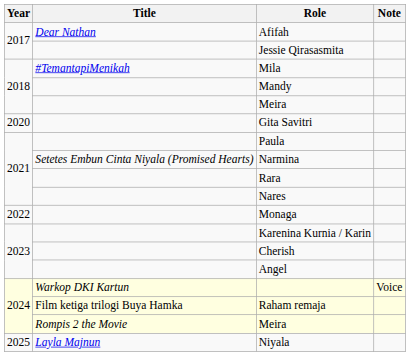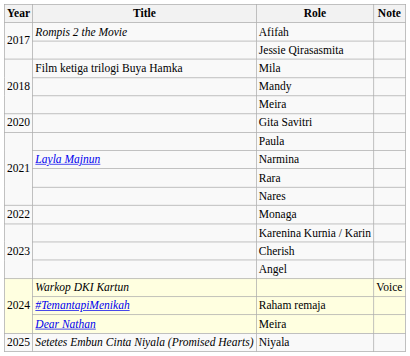 <table class="wikitable sortable">
 <tr>
 <th>Year</th>
 <th>Title</th>
 <th>Role</th>
 <th>Note</th>
 </tr>
 <tr>
 <td rowspan="2">2017</td>
-<td><em><a href='#'>Dear Nathan</a></em></td>
+<td><em>Rompis 2 the Movie</em></td>
 <td>Afifah</td>
 <td></td>
 </tr>
 <tr>
 <td></td>
 <td>Jessie Qirasasmita</td>
 <td></td>
 </tr>
 <tr>
 <td rowspan="3">2018</td>
-<td><em><a href='#'>#TemantapiMenikah</a></em></td>
+<td>Film ketiga trilogi Buya Hamka</td>
 <td>Mila</td>
 <td></td>
 </tr>
 <tr>
 <td></td>
 <td>Mandy</td>
 <td></td>
 </tr>
 <tr>
 <td></td>
 <td>Meira</td>
 <td></td>
 </tr>
 <tr>
 <td>2020</td>
 <td></td>
 <td>Gita Savitri</td>
 <td></td>
 </tr>
 <tr>
 <td rowspan="4">2021</td>
 <td></td>
 <td>Paula</td>
 <td></td>
 </tr>
 <tr>
-<td><em>Setetes Embun Cinta Niyala (Promised Hearts)</em></td>
+<td><em><a href='#'>Layla Majnun</a></em></td>
 <td>Narmina</td>
 <td></td>
 </tr>
 <tr>
 <td></td>
 <td>Rara</td>
 <td></td>
 </tr>
 <tr>
 <td></td>
 <td>Nares</td>
 <td></td>
 </tr>
 <tr>
 <td>2022</td>
 <td></td>
 <td>Monaga</td>
 <td></td>
 </tr>
 <tr>
 <td rowspan="3">2023</td>
 <td></td>
 <td>Karenina Kurnia / Karin</td>
 <td></td>
 </tr>
 <tr>
 <td></td>
 <td>Cherish</td>
 <td></td>
 </tr>
 <tr>
 <td></td>
 <td>Angel</td>
 <td></td>
 </tr>
 <tr style="background-color:#FFFFE0; color:black;">
 <td rowspan="3">2024</td>
 <td><em>Warkop DKI Kartun</em></td>
 <td></td>
 <td>Voice</td>
 </tr>
 <tr style="background-color:#FFFFE0; color:black;">
-<td>Film ketiga trilogi Buya Hamka</td>
+<td><em><a href='#'>#TemantapiMenikah</a></em></td>
 <td>Raham remaja</td>
 <td></td>
 </tr>
 <tr style="background-color:#FFFFE0; color:black;">
-<td><em>Rompis 2 the Movie</em></td>
+<td><em><a href='#'>Dear Nathan</a></em></td>
 <td>Meira</td>
 <td></td>
 </tr>
 <tr>
 <td>2025</td>
-<td><em><a href='#'>Layla Majnun</a></em></td>
+<td><em>Setetes Embun Cinta Niyala (Promised Hearts)</em></td>
 <td>Niyala</td>
 <td></td>
 </tr>
 </table>
